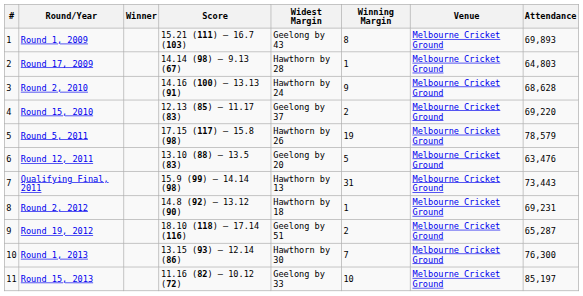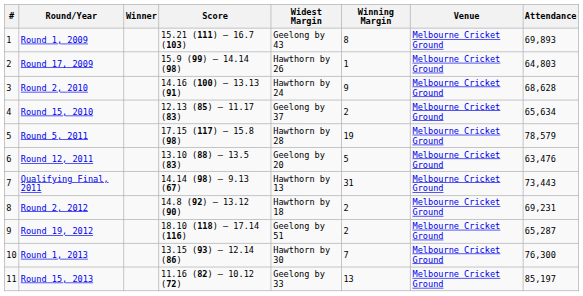 <table class="wikitable sortable">
 <tr>
 <th>#</th>
 <th>Round/Year</th>
 <th>Winner</th>
 <th>Score</th>
 <th>Widest Margin</th>
 <th>Winning Margin</th>
 <th>Venue</th>
 <th>Attendance</th>
 </tr>
 <tr>
 <td>1</td>
 <td><a href='#'>Round 1, 2009</a></td>
 <td></td>
 <td>15.21 (<strong>111</strong>) – 16.7 (<strong>103</strong>)</td>
 <td>Geelong by 43</td>
 <td>8</td>
 <td><a href='#'>Melbourne Cricket Ground</a></td>
 <td>69,893</td>
 </tr>
 <tr>
 <td>2</td>
 <td><a href='#'>Round 17, 2009</a></td>
 <td></td>
-<td>14.14 (<strong>98</strong>) – 9.13 (<strong>67</strong>)</td>
-<td>Hawthorn by 28</td>
+<td>15.9 (<strong>99</strong>) – 14.14 (<strong>98</strong>)</td>
+<td>Hawthorn by 26</td>
 <td>1</td>
 <td><a href='#'>Melbourne Cricket Ground</a></td>
 <td>64,803</td>
 </tr>
 <tr>
 <td>3</td>
 <td><a href='#'>Round 2, 2010</a></td>
 <td></td>
 <td>14.16 (<strong>100</strong>) – 13.13 (<strong>91</strong>)</td>
 <td>Hawthorn by 24</td>
 <td>9</td>
 <td><a href='#'>Melbourne Cricket Ground</a></td>
 <td>68,628</td>
 </tr>
 <tr>
 <td>4</td>
 <td><a href='#'>Round 15, 2010</a></td>
 <td></td>
 <td>12.13 (<strong>85</strong>) – 11.17 (<strong>83</strong>)</td>
 <td>Geelong by 37</td>
 <td>2</td>
 <td><a href='#'>Melbourne Cricket Ground</a></td>
-<td>69,220</td>
+<td>65,634</td>
 </tr>
 <tr>
 <td>5</td>
 <td><a href='#'>Round 5, 2011</a></td>
 <td></td>
 <td>17.15 (<strong>117</strong>) – 15.8 (<strong>98</strong>)</td>
-<td>Hawthorn by 26</td>
+<td>Hawthorn by 28</td>
 <td>19</td>
 <td><a href='#'>Melbourne Cricket Ground</a></td>
 <td>78,579</td>
 </tr>
 <tr>
 <td>6</td>
 <td><a href='#'>Round 12, 2011</a></td>
 <td></td>
 <td>13.10 (<strong>88</strong>) – 13.5 (<strong>83</strong>)</td>
 <td>Geelong by 20</td>
 <td>5</td>
 <td><a href='#'>Melbourne Cricket Ground</a></td>
 <td>63,476</td>
 </tr>
 <tr>
 <td>7</td>
 <td><a href='#'>Qualifying Final, 2011</a></td>
 <td></td>
-<td>15.9 (<strong>99</strong>) – 14.14 (<strong>98</strong>)</td>
+<td>14.14 (<strong>98</strong>) – 9.13 (<strong>67</strong>)</td>
 <td>Hawthorn by 13</td>
 <td>31</td>
 <td><a href='#'>Melbourne Cricket Ground</a></td>
 <td>73,443</td>
 </tr>
 <tr>
 <td>8</td>
 <td><a href='#'>Round 2, 2012</a></td>
 <td></td>
 <td>14.8 (<strong>92</strong>) – 13.12 (<strong>90</strong>)</td>
 <td>Hawthorn by 18</td>
-<td>1</td>
+<td>2</td>
 <td><a href='#'>Melbourne Cricket Ground</a></td>
 <td>69,231</td>
 </tr>
 <tr>
 <td>9</td>
 <td><a href='#'>Round 19, 2012</a></td>
 <td></td>
 <td>18.10 (<strong>118</strong>) – 17.14 (<strong>116</strong>)</td>
 <td>Geelong by 51</td>
 <td>2</td>
 <td><a href='#'>Melbourne Cricket Ground</a></td>
 <td>65,287</td>
 </tr>
 <tr>
 <td>10</td>
 <td><a href='#'>Round 1, 2013</a></td>
 <td></td>
 <td>13.15 (<strong>93</strong>) – 12.14 (<strong>86</strong>)</td>
 <td>Hawthorn by 30</td>
 <td>7</td>
 <td><a href='#'>Melbourne Cricket Ground</a></td>
 <td>76,300</td>
 </tr>
 <tr>
 <td>11</td>
 <td><a href='#'>Round 15, 2013</a></td>
 <td></td>
 <td>11.16 (<strong>82</strong>) – 10.12 (<strong>72</strong>)</td>
 <td>Geelong by 33</td>
-<td>10</td>
+<td>13</td>
 <td><a href='#'>Melbourne Cricket Ground</a></td>
 <td>85,197</td>
 </tr>
 </table>
